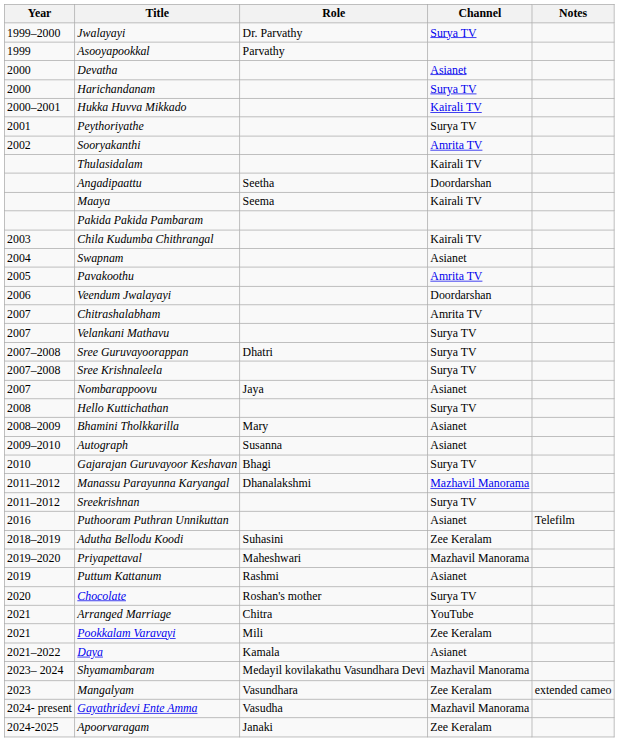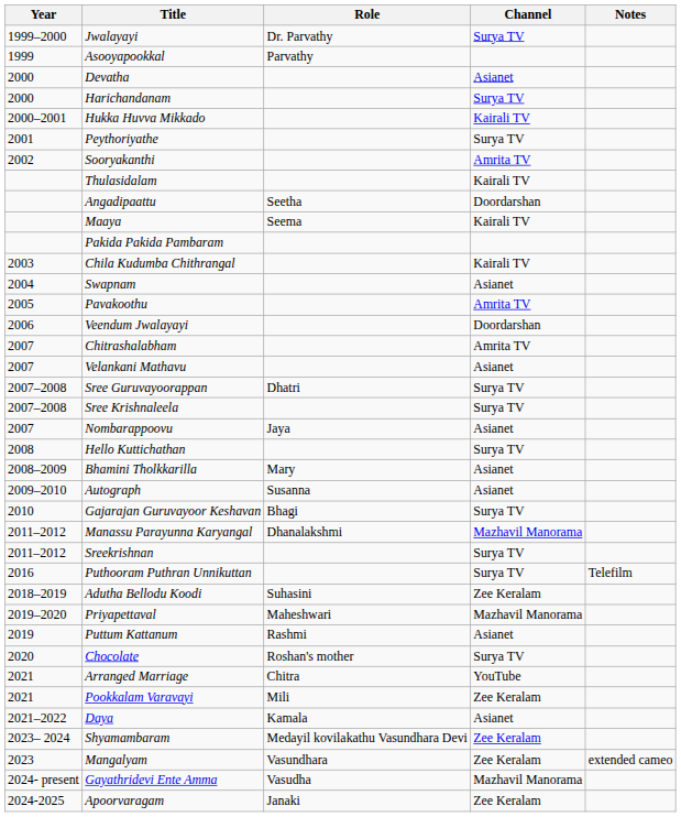 <table class="wikitable sortable">
 <tr>
 <th scope="col">Year</th>
 <th scope="col">Title</th>
 <th scope="col">Role</th>
 <th scope="col">Channel</th>
 <th scope="col" class="unsortable">Notes</th>
 </tr>
 <tr>
 <td>1999–2000</td>
 <td><em>Jwalayayi</em></td>
 <td>Dr. Parvathy</td>
 <td><a href='#'>Surya TV</a></td>
 <td></td>
 </tr>
 <tr>
 <td>1999</td>
 <td><em>Asooyapookkal</em></td>
 <td>Parvathy</td>
 <td></td>
 <td></td>
 </tr>
 <tr>
 <td>2000</td>
 <td><em>Devatha</em></td>
 <td></td>
 <td><a href='#'>Asianet</a></td>
 <td></td>
 </tr>
 <tr>
 <td>2000</td>
 <td><em>Harichandanam</em></td>
 <td></td>
 <td><a href='#'>Surya TV</a></td>
 <td></td>
 </tr>
 <tr>
 <td>2000–2001</td>
 <td><em>Hukka Huvva Mikkado</em></td>
 <td></td>
 <td><a href='#'>Kairali TV</a></td>
 <td></td>
 </tr>
 <tr>
 <td>2001</td>
 <td><em>Peythoriyathe</em></td>
 <td></td>
 <td>Surya TV</td>
 <td></td>
 </tr>
 <tr>
 <td>2002</td>
 <td><em>Sooryakanthi</em></td>
 <td></td>
 <td><a href='#'>Amrita TV</a></td>
 <td></td>
 </tr>
 <tr>
 <td></td>
 <td><em>Thulasidalam</em></td>
 <td></td>
 <td>Kairali TV</td>
 <td></td>
 </tr>
 <tr>
 <td></td>
 <td><em>Angadipaattu</em></td>
 <td>Seetha</td>
 <td>Doordarshan</td>
 <td></td>
 </tr>
 <tr>
 <td></td>
 <td><em>Maaya</em></td>
 <td>Seema</td>
 <td>Kairali TV</td>
 <td></td>
 </tr>
 <tr>
 <td></td>
 <td><em>Pakida Pakida Pambaram</em></td>
 <td></td>
 <td></td>
 <td></td>
 </tr>
 <tr>
 <td>2003</td>
 <td><em>Chila Kudumba Chithrangal</em></td>
 <td></td>
 <td>Kairali TV</td>
 <td></td>
 </tr>
 <tr>
 <td>2004</td>
 <td><em>Swapnam</em></td>
 <td></td>
 <td>Asianet</td>
 <td></td>
 </tr>
 <tr>
 <td>2005</td>
 <td><em>Pavakoothu</em></td>
 <td></td>
 <td><a href='#'>Amrita TV</a></td>
 <td></td>
 </tr>
 <tr>
 <td>2006</td>
 <td><em>Veendum Jwalayayi</em></td>
 <td></td>
 <td>Doordarshan</td>
 <td></td>
 </tr>
 <tr>
 <td>2007</td>
 <td><em>Chitrashalabham</em></td>
 <td></td>
 <td>Amrita TV</td>
 <td></td>
 </tr>
 <tr>
 <td>2007</td>
 <td><em>Velankani Mathavu</em></td>
 <td></td>
-<td>Surya TV</td>
+<td>Asianet</td>
 <td></td>
 </tr>
 <tr>
 <td>2007–2008</td>
 <td><em>Sree Guruvayoorappan</em></td>
 <td>Dhatri</td>
 <td>Surya TV</td>
 <td></td>
 </tr>
 <tr>
 <td>2007–2008</td>
 <td><em>Sree Krishnaleela</em></td>
 <td></td>
 <td>Surya TV</td>
 <td></td>
 </tr>
 <tr>
 <td>2007</td>
 <td><em>Nombarappoovu</em></td>
 <td>Jaya</td>
 <td>Asianet</td>
 <td></td>
 </tr>
 <tr>
 <td>2008</td>
 <td><em>Hello Kuttichathan</em></td>
 <td></td>
 <td>Surya TV</td>
 <td></td>
 </tr>
 <tr>
 <td>2008–2009</td>
 <td><em>Bhamini Tholkkarilla</em></td>
 <td>Mary</td>
 <td>Asianet</td>
 <td></td>
 </tr>
 <tr>
 <td>2009–2010</td>
 <td><em>Autograph</em></td>
 <td>Susanna</td>
 <td>Asianet</td>
 <td></td>
 </tr>
 <tr>
 <td>2010</td>
 <td><em>Gajarajan Guruvayoor Keshavan</em></td>
 <td>Bhagi</td>
 <td>Surya TV</td>
 <td></td>
 </tr>
 <tr>
 <td>2011–2012</td>
 <td><em>Manassu Parayunna Karyangal</em></td>
 <td>Dhanalakshmi</td>
 <td><a href='#'>Mazhavil Manorama</a></td>
 <td></td>
 </tr>
 <tr>
 <td>2011–2012</td>
 <td><em>Sreekrishnan</em></td>
 <td></td>
 <td>Surya TV</td>
 <td></td>
 </tr>
 <tr>
 <td>2016</td>
 <td><em>Puthooram Puthran Unnikuttan</em></td>
 <td></td>
-<td>Asianet</td>
+<td>Surya TV</td>
 <td>Telefilm</td>
 </tr>
 <tr>
 <td>2018–2019</td>
 <td><em>Adutha Bellodu Koodi</em></td>
 <td>Suhasini</td>
 <td>Zee Keralam</td>
 <td></td>
 </tr>
 <tr>
 <td>2019–2020</td>
 <td><em>Priyapettaval</em></td>
 <td>Maheshwari</td>
 <td>Mazhavil Manorama</td>
 <td></td>
 </tr>
 <tr>
 <td>2019</td>
 <td><em>Puttum Kattanum</em></td>
 <td>Rashmi</td>
 <td>Asianet</td>
 <td></td>
 </tr>
 <tr>
 <td>2020</td>
 <td><em><a href='#'>Chocolate</a></em></td>
 <td>Roshan's mother</td>
 <td>Surya TV</td>
 <td></td>
 </tr>
 <tr>
 <td>2021</td>
 <td><em>Arranged Marriage</em></td>
 <td>Chitra</td>
 <td>YouTube</td>
 <td></td>
 </tr>
 <tr>
 <td>2021</td>
 <td><em><a href='#'>Pookkalam Varavayi</a></em></td>
 <td>Mili</td>
 <td>Zee Keralam</td>
 <td></td>
 </tr>
 <tr>
 <td>2021–2022</td>
 <td><em><a href='#'>Daya</a></em></td>
 <td>Kamala</td>
 <td>Asianet</td>
 <td></td>
 </tr>
 <tr>
 <td>2023– 2024</td>
 <td><em>Shyamambaram</em></td>
 <td>Medayil kovilakathu Vasundhara Devi</td>
-<td>Mazhavil Manorama</td>
+<td><a href='#'>Zee Keralam</a></td>
 <td></td>
 </tr>
 <tr>
 <td>2023</td>
 <td><em>Mangalyam</em></td>
 <td>Vasundhara</td>
 <td>Zee Keralam</td>
 <td>extended cameo</td>
 </tr>
 <tr>
 <td>2024- present</td>
 <td><em><a href='#'>Gayathridevi Ente Amma</a></em></td>
 <td>Vasudha</td>
 <td>Mazhavil Manorama</td>
 <td></td>
 </tr>
 <tr>
 <td>2024-2025</td>
 <td><em>Apoorvaragam</em></td>
 <td>Janaki</td>
 <td>Zee Keralam</td>
 <td></td>
 </tr>
 </table>
